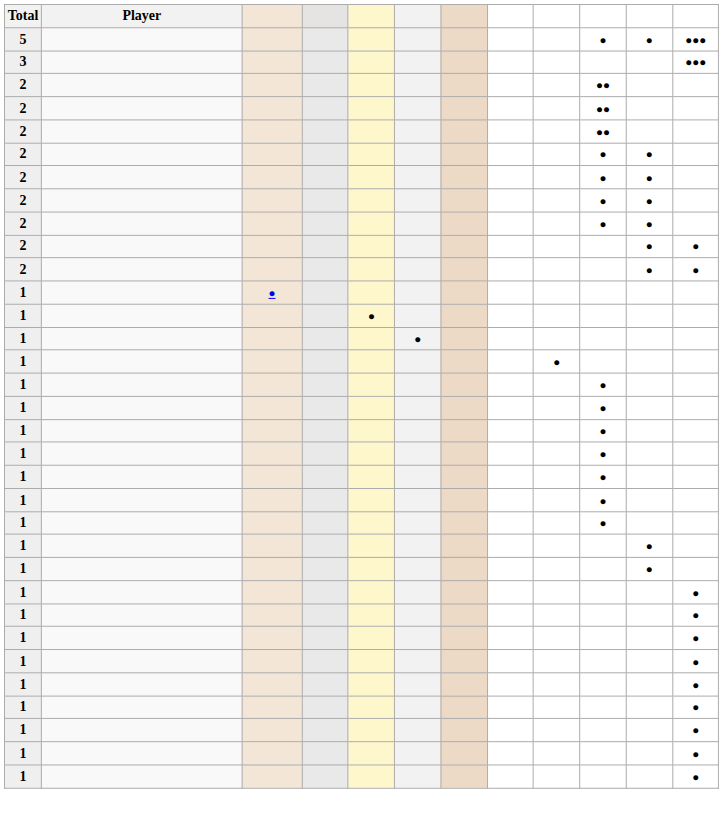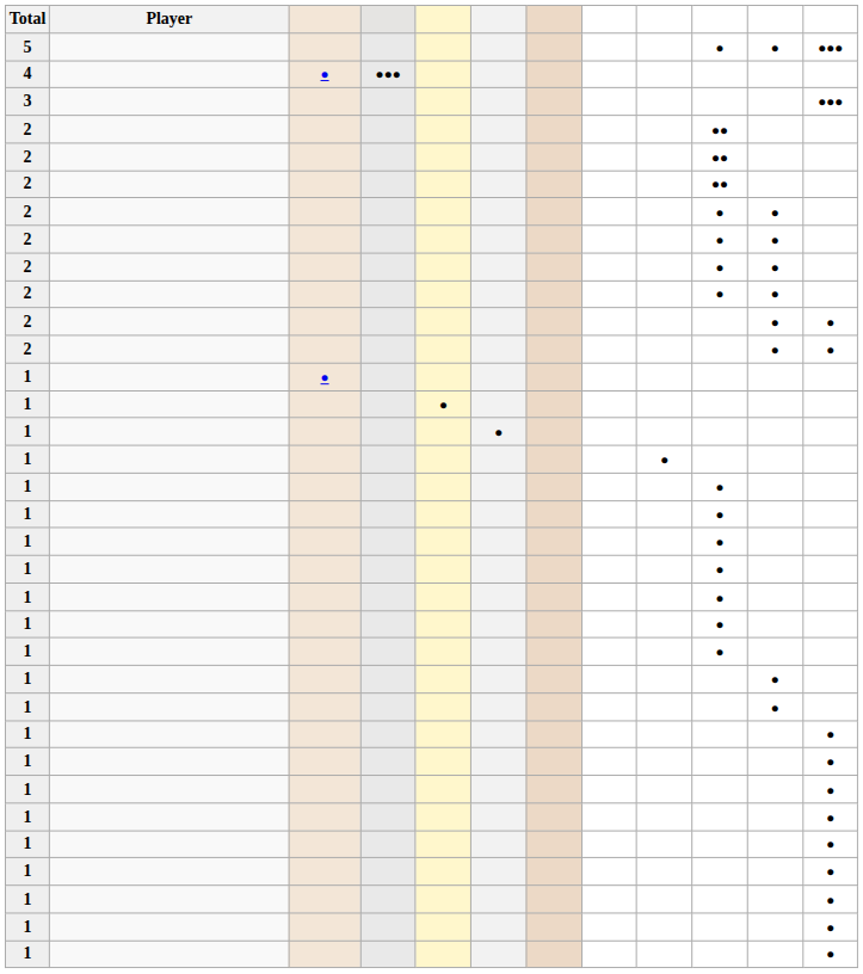 <table class="sortable wikitable" style="font-size:90%">
 <tr>
 <th width="30">Total</th>
 <th width="200">Player</th>
 <th width="55" style="background:#F3E6D7;"></th>
 <th width="41" style="background:#E5E4E2;"></th>
 <th width="41" style="background:#fff7cc;"></th>
 <th width="41" style="background:#f2f2f2;"></th>
 <th width="41" style="background:#ecd9c6;"></th>
 <th width="41" style="background:#fff;"></th>
 <th width="41" style="background:#fff;"></th>
 <th width="41" style="background:#fff;"></th>
 <th width="41" style="background:#fff;"></th>
 <th width="41" style="background:#fff;"></th>
 </tr>
 <tr align="center">
 <td style="background:#efefef;"><strong>5</strong></td>
 <td align="left"></td>
 <td style="background:#F3E6D7;"> <small> </small></td>
 <td style="background:#E9E9E9;"> <small> </small></td>
 <td style="background:#fff7cc;"> <small> </small></td>
 <td style="background:#f2f2f2;"> <small> </small></td>
 <td style="background:#ecd9c6;"> <small></small></td>
 <td style="background:#fff;"> <small> </small></td>
 <td style="background:#fff;"> <small> </small></td>
 <td style="background:#fff;"> <small>●</small></td>
 <td style="background:#fff;"> <small>●</small></td>
 <td style="background:#fff;"> <small>●●●</small></td>
+</tr>
+<tr align="center">
+<td style="background:#efefef;"><strong>4</strong></td>
+<td align="left"></td>
+<td style="background:#F3E6D7;"> <small><a href='#'>●</a></small></td>
+<td style="background:#E9E9E9;"> <small>●●●</small></td>
+<td style="background:#fff7cc;"> <small> </small></td>
+<td style="background:#f2f2f2;"> <small> </small></td>
+<td style="background:#ecd9c6;"> <small></small></td>
+<td style="background:#fff;"> <small> </small></td>
+<td style="background:#fff;"> <small> </small></td>
+<td style="background:#fff;"> <small> </small></td>
+<td style="background:#fff;"> <small> </small></td>
+<td style="background:#fff;"> <small> </small></td>
 </tr>
 <tr align="center">
 <td style="background:#efefef;"><strong>3</strong></td>
 <td align="left"></td>
 <td style="background:#F3E6D7;"> <small> </small></td>
 <td style="background:#E9E9E9;"> <small> </small></td>
 <td style="background:#fff7cc;"> <small> </small></td>
 <td style="background:#f2f2f2;"> <small> </small></td>
 <td style="background:#ecd9c6;"> <small></small></td>
 <td style="background:#fff;"> <small> </small></td>
 <td style="background:#fff;"> <small> </small></td>
 <td style="background:#fff;"> <small> </small></td>
 <td style="background:#fff;"> <small> </small></td>
 <td style="background:#fff;"> <small>●●●</small></td>
 </tr>
 <tr align="center">
 <td style="background:#efefef;"><strong>2</strong></td>
 <td align="left"></td>
 <td style="background:#F3E6D7;"> <small> </small></td>
 <td style="background:#E9E9E9;"> <small> </small></td>
 <td style="background:#fff7cc;"> <small> </small></td>
 <td style="background:#f2f2f2;"> <small> </small></td>
 <td style="background:#ecd9c6;"> <small></small></td>
 <td style="background:#fff;"> <small> </small></td>
 <td style="background:#fff;"> <small> </small></td>
 <td style="background:#fff;"> <small>●●</small></td>
 <td style="background:#fff;"> <small> </small></td>
 <td style="background:#fff;"> <small> </small></td>
 </tr>
 <tr align="center">
 <td style="background:#efefef;"><strong>2</strong></td>
 <td align="left"></td>
 <td style="background:#F3E6D7;"> <small> </small></td>
 <td style="background:#E9E9E9;"> <small> </small></td>
 <td style="background:#fff7cc;"> <small> </small></td>
 <td style="background:#f2f2f2;"> <small> </small></td>
 <td style="background:#ecd9c6;"> <small></small></td>
 <td style="background:#fff;"> <small> </small></td>
 <td style="background:#fff;"> <small> </small></td>
 <td style="background:#fff;"> <small>●●</small></td>
 <td style="background:#fff;"> <small> </small></td>
 <td style="background:#fff;"> <small> </small></td>
 </tr>
 <tr align="center">
 <td style="background:#efefef;"><strong>2</strong></td>
 <td align="left"></td>
 <td style="background:#F3E6D7;"> <small> </small></td>
 <td style="background:#E9E9E9;"> <small> </small></td>
 <td style="background:#fff7cc;"> <small> </small></td>
 <td style="background:#f2f2f2;"> <small> </small></td>
 <td style="background:#ecd9c6;"> <small></small></td>
 <td style="background:#fff;"> <small> </small></td>
 <td style="background:#fff;"> <small> </small></td>
 <td style="background:#fff;"> <small>●●</small></td>
 <td style="background:#fff;"> <small> </small></td>
 <td style="background:#fff;"> <small> </small></td>
 </tr>
 <tr align="center">
 <td style="background:#efefef;"><strong>2</strong></td>
 <td align="left"></td>
 <td style="background:#F3E6D7;"> <small> </small></td>
 <td style="background:#E9E9E9;"> <small> </small></td>
 <td style="background:#fff7cc;"> <small> </small></td>
 <td style="background:#f2f2f2;"> <small> </small></td>
 <td style="background:#ecd9c6;"> <small></small></td>
 <td style="background:#fff;"> <small> </small></td>
 <td style="background:#fff;"> <small> </small></td>
 <td style="background:#fff;"> <small>●</small></td>
 <td style="background:#fff;"> <small>●</small></td>
 <td style="background:#fff;"> <small> </small></td>
 </tr>
 <tr align="center">
 <td style="background:#efefef;"><strong>2</strong></td>
 <td align="left"></td>
 <td style="background:#F3E6D7;"> <small> </small></td>
 <td style="background:#E9E9E9;"> <small> </small></td>
 <td style="background:#fff7cc;"> <small> </small></td>
 <td style="background:#f2f2f2;"> <small> </small></td>
 <td style="background:#ecd9c6;"> <small></small></td>
 <td style="background:#fff;"> <small> </small></td>
 <td style="background:#fff;"> <small> </small></td>
 <td style="background:#fff;"> <small>●</small></td>
 <td style="background:#fff;"> <small>●</small></td>
 <td style="background:#fff;"> <small> </small></td>
 </tr>
 <tr align="center">
 <td style="background:#efefef;"><strong>2</strong></td>
 <td align="left"></td>
 <td style="background:#F3E6D7;"> <small> </small></td>
 <td style="background:#E9E9E9;"> <small> </small></td>
 <td style="background:#fff7cc;"> <small> </small></td>
 <td style="background:#f2f2f2;"> <small> </small></td>
 <td style="background:#ecd9c6;"> <small></small></td>
 <td style="background:#fff;"> <small> </small></td>
 <td style="background:#fff;"> <small> </small></td>
 <td style="background:#fff;"> <small>●</small></td>
 <td style="background:#fff;"> <small>●</small></td>
 <td style="background:#fff;"> <small> </small></td>
 </tr>
 <tr align="center">
 <td style="background:#efefef;"><strong>2</strong></td>
 <td align="left"></td>
 <td style="background:#F3E6D7;"> <small> </small></td>
 <td style="background:#E9E9E9;"> <small> </small></td>
 <td style="background:#fff7cc;"> <small> </small></td>
 <td style="background:#f2f2f2;"> <small> </small></td>
 <td style="background:#ecd9c6;"> <small></small></td>
 <td style="background:#fff;"> <small> </small></td>
 <td style="background:#fff;"> <small> </small></td>
 <td style="background:#fff;"> <small>●</small></td>
 <td style="background:#fff;"> <small>●</small></td>
 <td style="background:#fff;"> <small> </small></td>
 </tr>
 <tr align="center">
 <td style="background:#efefef;"><strong>2</strong></td>
 <td align="left"></td>
 <td style="background:#F3E6D7;"> <small> </small></td>
 <td style="background:#E9E9E9;"> <small> </small></td>
 <td style="background:#fff7cc;"> <small> </small></td>
 <td style="background:#f2f2f2;"> <small> </small></td>
 <td style="background:#ecd9c6;"> <small></small></td>
 <td style="background:#fff;"> <small> </small></td>
 <td style="background:#fff;"> <small> </small></td>
 <td style="background:#fff;"> <small> </small></td>
 <td style="background:#fff;"> <small>●</small></td>
 <td style="background:#fff;"> <small>●</small></td>
 </tr>
 <tr align="center">
 <td style="background:#efefef;"><strong>2</strong></td>
 <td align="left"></td>
 <td style="background:#F3E6D7;"> <small> </small></td>
 <td style="background:#E9E9E9;"> <small> </small></td>
 <td style="background:#fff7cc;"> <small> </small></td>
 <td style="background:#f2f2f2;"> <small> </small></td>
 <td style="background:#ecd9c6;"> <small></small></td>
 <td style="background:#fff;"> <small> </small></td>
 <td style="background:#fff;"> <small> </small></td>
 <td style="background:#fff;"> <small> </small></td>
 <td style="background:#fff;"> <small>●</small></td>
 <td style="background:#fff;"> <small>●</small></td>
 </tr>
 <tr align="center">
 <td style="background:#efefef;"><strong>1</strong></td>
 <td align="left"></td>
 <td style="background:#F3E6D7;"> <small><a href='#'>●</a></small></td>
 <td style="background:#E9E9E9;"> <small> </small></td>
 <td style="background:#fff7cc;"> <small> </small></td>
 <td style="background:#f2f2f2;"> <small> </small></td>
 <td style="background:#ecd9c6;"> <small></small></td>
 <td style="background:#fff;"> <small> </small></td>
 <td style="background:#fff;"> <small> </small></td>
 <td style="background:#fff;"> <small> </small></td>
 <td style="background:#fff;"> <small> </small></td>
 <td style="background:#fff;"> <small> </small></td>
 </tr>
 <tr align="center">
 <td style="background:#efefef;"><strong>1</strong></td>
 <td align="left"></td>
 <td style="background:#F3E6D7;"> <small> </small></td>
 <td style="background:#E9E9E9;"> <small> </small></td>
 <td style="background:#fff7cc;"> <small>●</small></td>
 <td style="background:#f2f2f2;"> <small> </small></td>
 <td style="background:#ecd9c6;"> <small></small></td>
 <td style="background:#fff;"> <small> </small></td>
 <td style="background:#fff;"> <small> </small></td>
 <td style="background:#fff;"> <small> </small></td>
 <td style="background:#fff;"> <small> </small></td>
 <td style="background:#fff;"> <small> </small></td>
 </tr>
 <tr align="center">
 <td style="background:#efefef;"><strong>1</strong></td>
 <td align="left"></td>
 <td style="background:#F3E6D7;"> <small> </small></td>
 <td style="background:#E9E9E9;"> <small> </small></td>
 <td style="background:#fff7cc;"> <small> </small></td>
 <td style="background:#f2f2f2;"> <small>●</small></td>
 <td style="background:#ecd9c6;"> <small></small></td>
 <td style="background:#fff;"> <small> </small></td>
 <td style="background:#fff;"> <small> </small></td>
 <td style="background:#fff;"> <small> </small></td>
 <td style="background:#fff;"> <small> </small></td>
 <td style="background:#fff;"> <small> </small></td>
 </tr>
 <tr align="center">
 <td style="background:#efefef;"><strong>1</strong></td>
 <td align="left"></td>
 <td style="background:#F3E6D7;"> <small> </small></td>
 <td style="background:#E9E9E9;"> <small> </small></td>
 <td style="background:#fff7cc;"> <small> </small></td>
 <td style="background:#f2f2f2;"> <small> </small></td>
 <td style="background:#ecd9c6;"> <small></small></td>
 <td style="background:#fff;"> <small> </small></td>
 <td style="background:#fff;"> <small>●</small></td>
 <td style="background:#fff;"> <small> </small></td>
 <td style="background:#fff;"> <small> </small></td>
 <td style="background:#fff;"> <small> </small></td>
 </tr>
 <tr align="center">
 <td style="background:#efefef;"><strong>1</strong></td>
 <td align="left"></td>
 <td style="background:#F3E6D7;"> <small> </small></td>
 <td style="background:#E9E9E9;"> <small> </small></td>
 <td style="background:#fff7cc;"> <small> </small></td>
 <td style="background:#f2f2f2;"> <small> </small></td>
 <td style="background:#ecd9c6;"> <small></small></td>
 <td style="background:#fff;"> <small> </small></td>
 <td style="background:#fff;"> <small> </small></td>
 <td style="background:#fff;"> <small>●</small></td>
 <td style="background:#fff;"> <small> </small></td>
 <td style="background:#fff;"> <small> </small></td>
 </tr>
 <tr align="center">
 <td style="background:#efefef;"><strong>1</strong></td>
 <td align="left"></td>
 <td style="background:#F3E6D7;"> <small> </small></td>
 <td style="background:#E9E9E9;"> <small> </small></td>
 <td style="background:#fff7cc;"> <small> </small></td>
 <td style="background:#f2f2f2;"> <small> </small></td>
 <td style="background:#ecd9c6;"> <small></small></td>
 <td style="background:#fff;"> <small> </small></td>
 <td style="background:#fff;"> <small> </small></td>
 <td style="background:#fff;"> <small>●</small></td>
 <td style="background:#fff;"> <small> </small></td>
 <td style="background:#fff;"> <small> </small></td>
 </tr>
 <tr align="center">
 <td style="background:#efefef;"><strong>1</strong></td>
 <td align="left"></td>
 <td style="background:#F3E6D7;"> <small> </small></td>
 <td style="background:#E9E9E9;"> <small> </small></td>
 <td style="background:#fff7cc;"> <small> </small></td>
 <td style="background:#f2f2f2;"> <small> </small></td>
 <td style="background:#ecd9c6;"> <small></small></td>
 <td style="background:#fff;"> <small> </small></td>
 <td style="background:#fff;"> <small> </small></td>
 <td style="background:#fff;"> <small>●</small></td>
 <td style="background:#fff;"> <small> </small></td>
 <td style="background:#fff;"> <small> </small></td>
 </tr>
 <tr align="center">
 <td style="background:#efefef;"><strong>1</strong></td>
 <td align="left"></td>
 <td style="background:#F3E6D7;"> <small> </small></td>
 <td style="background:#E9E9E9;"> <small> </small></td>
 <td style="background:#fff7cc;"> <small> </small></td>
 <td style="background:#f2f2f2;"> <small> </small></td>
 <td style="background:#ecd9c6;"> <small></small></td>
 <td style="background:#fff;"> <small> </small></td>
 <td style="background:#fff;"> <small> </small></td>
 <td style="background:#fff;"> <small>●</small></td>
 <td style="background:#fff;"> <small> </small></td>
 <td style="background:#fff;"> <small> </small></td>
 </tr>
 <tr align="center">
 <td style="background:#efefef;"><strong>1</strong></td>
 <td align="left"></td>
 <td style="background:#F3E6D7;"> <small> </small></td>
 <td style="background:#E9E9E9;"> <small> </small></td>
 <td style="background:#fff7cc;"> <small> </small></td>
 <td style="background:#f2f2f2;"> <small> </small></td>
 <td style="background:#ecd9c6;"> <small></small></td>
 <td style="background:#fff;"> <small> </small></td>
 <td style="background:#fff;"> <small> </small></td>
 <td style="background:#fff;"> <small>●</small></td>
 <td style="background:#fff;"> <small> </small></td>
 <td style="background:#fff;"> <small> </small></td>
 </tr>
 <tr align="center">
 <td style="background:#efefef;"><strong>1</strong></td>
 <td align="left"></td>
 <td style="background:#F3E6D7;"> <small> </small></td>
 <td style="background:#E9E9E9;"> <small> </small></td>
 <td style="background:#fff7cc;"> <small> </small></td>
 <td style="background:#f2f2f2;"> <small> </small></td>
 <td style="background:#ecd9c6;"> <small></small></td>
 <td style="background:#fff;"> <small> </small></td>
 <td style="background:#fff;"> <small> </small></td>
 <td style="background:#fff;"> <small>●</small></td>
 <td style="background:#fff;"> <small> </small></td>
 <td style="background:#fff;"> <small> </small></td>
 </tr>
 <tr align="center">
 <td style="background:#efefef;"><strong>1</strong></td>
 <td align="left"></td>
 <td style="background:#F3E6D7;"> <small> </small></td>
 <td style="background:#E9E9E9;"> <small> </small></td>
 <td style="background:#fff7cc;"> <small> </small></td>
 <td style="background:#f2f2f2;"> <small> </small></td>
 <td style="background:#ecd9c6;"> <small></small></td>
 <td style="background:#fff;"> <small> </small></td>
 <td style="background:#fff;"> <small> </small></td>
 <td style="background:#fff;"> <small>●</small></td>
 <td style="background:#fff;"> <small> </small></td>
 <td style="background:#fff;"> <small> </small></td>
 </tr>
 <tr align="center">
 <td style="background:#efefef;"><strong>1</strong></td>
 <td align="left"></td>
 <td style="background:#F3E6D7;"> <small> </small></td>
 <td style="background:#E9E9E9;"> <small> </small></td>
 <td style="background:#fff7cc;"> <small> </small></td>
 <td style="background:#f2f2f2;"> <small> </small></td>
 <td style="background:#ecd9c6;"> <small></small></td>
 <td style="background:#fff;"> <small> </small></td>
 <td style="background:#fff;"> <small> </small></td>
 <td style="background:#fff;"> <small> </small></td>
 <td style="background:#fff;"> <small>●</small></td>
 <td style="background:#fff;"> <small> </small></td>
 </tr>
 <tr align="center">
 <td style="background:#efefef;"><strong>1</strong></td>
 <td align="left"></td>
 <td style="background:#F3E6D7;"> <small> </small></td>
 <td style="background:#E9E9E9;"> <small> </small></td>
 <td style="background:#fff7cc;"> <small> </small></td>
 <td style="background:#f2f2f2;"> <small> </small></td>
 <td style="background:#ecd9c6;"> <small></small></td>
 <td style="background:#fff;"> <small> </small></td>
 <td style="background:#fff;"> <small> </small></td>
 <td style="background:#fff;"> <small> </small></td>
 <td style="background:#fff;"> <small>●</small></td>
 <td style="background:#fff;"> <small> </small></td>
 </tr>
 <tr align="center">
 <td style="background:#efefef;"><strong>1</strong></td>
 <td align="left"></td>
 <td style="background:#F3E6D7;"> <small> </small></td>
 <td style="background:#E9E9E9;"> <small> </small></td>
 <td style="background:#fff7cc;"> <small> </small></td>
 <td style="background:#f2f2f2;"> <small> </small></td>
 <td style="background:#ecd9c6;"> <small></small></td>
 <td style="background:#fff;"> <small> </small></td>
 <td style="background:#fff;"> <small> </small></td>
 <td style="background:#fff;"> <small> </small></td>
 <td style="background:#fff;"> <small> </small></td>
 <td style="background:#fff;"> <small>●</small></td>
 </tr>
 <tr align="center">
 <td style="background:#efefef;"><strong>1</strong></td>
 <td align="left"></td>
 <td style="background:#F3E6D7;"> <small> </small></td>
 <td style="background:#E9E9E9;"> <small> </small></td>
 <td style="background:#fff7cc;"> <small> </small></td>
 <td style="background:#f2f2f2;"> <small> </small></td>
 <td style="background:#ecd9c6;"> <small></small></td>
 <td style="background:#fff;"> <small> </small></td>
 <td style="background:#fff;"> <small> </small></td>
 <td style="background:#fff;"> <small> </small></td>
 <td style="background:#fff;"> <small> </small></td>
 <td style="background:#fff;"> <small>●</small></td>
 </tr>
 <tr align="center">
 <td style="background:#efefef;"><strong>1</strong></td>
 <td align="left"></td>
 <td style="background:#F3E6D7;"> <small> </small></td>
 <td style="background:#E9E9E9;"> <small> </small></td>
 <td style="background:#fff7cc;"> <small> </small></td>
 <td style="background:#f2f2f2;"> <small> </small></td>
 <td style="background:#ecd9c6;"> <small></small></td>
 <td style="background:#fff;"> <small> </small></td>
 <td style="background:#fff;"> <small> </small></td>
 <td style="background:#fff;"> <small> </small></td>
 <td style="background:#fff;"> <small> </small></td>
 <td style="background:#fff;"> <small>●</small></td>
 </tr>
 <tr align="center">
 <td style="background:#efefef;"><strong>1</strong></td>
 <td align="left"></td>
 <td style="background:#F3E6D7;"> <small> </small></td>
 <td style="background:#E9E9E9;"> <small> </small></td>
 <td style="background:#fff7cc;"> <small> </small></td>
 <td style="background:#f2f2f2;"> <small> </small></td>
 <td style="background:#ecd9c6;"> <small></small></td>
 <td style="background:#fff;"> <small> </small></td>
 <td style="background:#fff;"> <small> </small></td>
 <td style="background:#fff;"> <small> </small></td>
 <td style="background:#fff;"> <small> </small></td>
 <td style="background:#fff;"> <small>●</small></td>
 </tr>
 <tr align="center">
 <td style="background:#efefef;"><strong>1</strong></td>
 <td align="left"></td>
 <td style="background:#F3E6D7;"> <small> </small></td>
 <td style="background:#E9E9E9;"> <small> </small></td>
 <td style="background:#fff7cc;"> <small> </small></td>
 <td style="background:#f2f2f2;"> <small> </small></td>
 <td style="background:#ecd9c6;"> <small></small></td>
 <td style="background:#fff;"> <small> </small></td>
 <td style="background:#fff;"> <small> </small></td>
 <td style="background:#fff;"> <small> </small></td>
 <td style="background:#fff;"> <small> </small></td>
 <td style="background:#fff;"> <small>●</small></td>
 </tr>
 <tr align="center">
 <td style="background:#efefef;"><strong>1</strong></td>
 <td align="left"></td>
 <td style="background:#F3E6D7;"> <small> </small></td>
 <td style="background:#E9E9E9;"> <small> </small></td>
 <td style="background:#fff7cc;"> <small> </small></td>
 <td style="background:#f2f2f2;"> <small> </small></td>
 <td style="background:#ecd9c6;"> <small></small></td>
 <td style="background:#fff;"> <small> </small></td>
 <td style="background:#fff;"> <small> </small></td>
 <td style="background:#fff;"> <small> </small></td>
 <td style="background:#fff;"> <small> </small></td>
 <td style="background:#fff;"> <small>●</small></td>
 </tr>
 <tr align="center">
 <td style="background:#efefef;"><strong>1</strong></td>
 <td align="left"></td>
 <td style="background:#F3E6D7;"> <small> </small></td>
 <td style="background:#E9E9E9;"> <small> </small></td>
 <td style="background:#fff7cc;"> <small> </small></td>
 <td style="background:#f2f2f2;"> <small> </small></td>
 <td style="background:#ecd9c6;"> <small></small></td>
 <td style="background:#fff;"> <small> </small></td>
 <td style="background:#fff;"> <small> </small></td>
 <td style="background:#fff;"> <small> </small></td>
 <td style="background:#fff;"> <small> </small></td>
 <td style="background:#fff;"> <small>●</small></td>
 </tr>
 <tr align="center">
 <td style="background:#efefef;"><strong>1</strong></td>
 <td align="left"></td>
 <td style="background:#F3E6D7;"> <small> </small></td>
 <td style="background:#E9E9E9;"> <small> </small></td>
 <td style="background:#fff7cc;"> <small> </small></td>
 <td style="background:#f2f2f2;"> <small> </small></td>
 <td style="background:#ecd9c6;"> <small></small></td>
 <td style="background:#fff;"> <small> </small></td>
 <td style="background:#fff;"> <small> </small></td>
 <td style="background:#fff;"> <small> </small></td>
 <td style="background:#fff;"> <small> </small></td>
 <td style="background:#fff;"> <small>●</small></td>
 </tr>
 <tr align="center">
 <td style="background:#efefef;"><strong>1</strong></td>
 <td align="left"></td>
 <td style="background:#F3E6D7;"> <small> </small></td>
 <td style="background:#E9E9E9;"> <small> </small></td>
 <td style="background:#fff7cc;"> <small> </small></td>
 <td style="background:#f2f2f2;"> <small> </small></td>
 <td style="background:#ecd9c6;"> <small></small></td>
 <td style="background:#fff;"> <small> </small></td>
 <td style="background:#fff;"> <small> </small></td>
 <td style="background:#fff;"> <small> </small></td>
 <td style="background:#fff;"> <small> </small></td>
 <td style="background:#fff;"> <small>●</small></td>
 </tr>
 </table>
